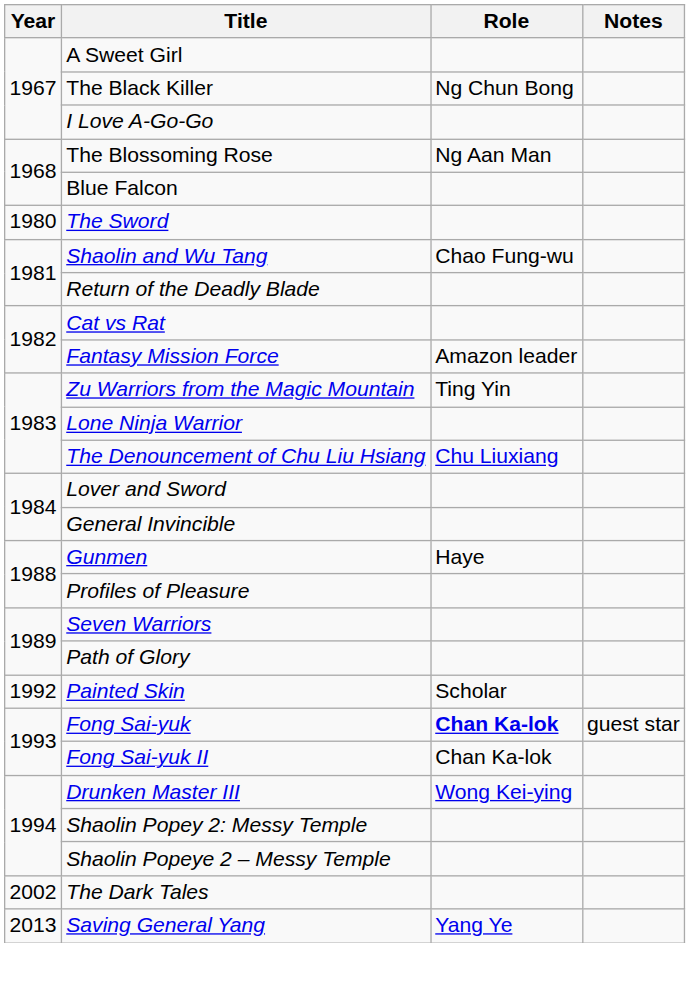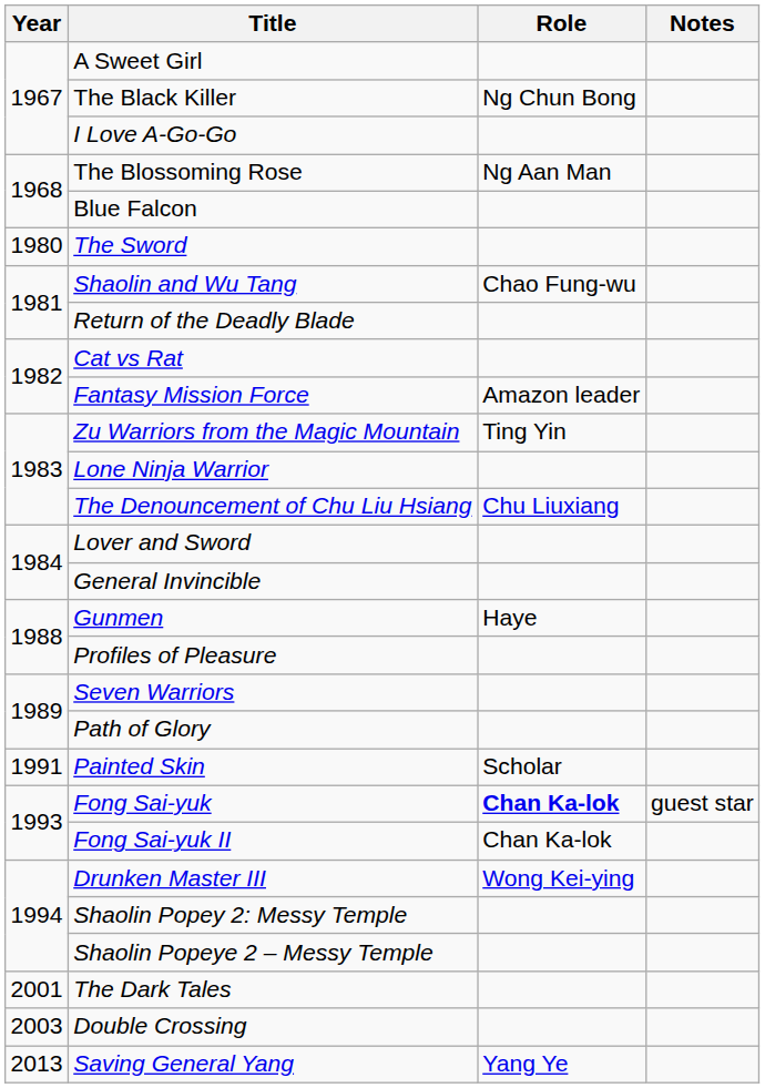 <table class="wikitable sortable">
 <tr>
 <th>Year</th>
 <th>Title</th>
 <th>Role</th>
 <th class="unsortable">Notes</th>
 </tr>
 <tr>
 <td rowspan="3">1967</td>
 <td>A Sweet Girl</td>
 <td></td>
 <td></td>
 </tr>
 <tr>
 <td>The Black Killer</td>
 <td>Ng Chun Bong</td>
 <td></td>
 </tr>
 <tr>
 <td><em>I Love A-Go-Go</em></td>
 <td></td>
 <td></td>
 </tr>
 <tr>
 <td rowspan="2">1968</td>
 <td>The Blossoming Rose</td>
 <td>Ng Aan Man</td>
 <td></td>
 </tr>
 <tr>
 <td>Blue Falcon</td>
 <td></td>
 <td></td>
 </tr>
 <tr>
 <td>1980</td>
 <td><em><a href='#'>The Sword</a></em></td>
 <td></td>
 <td></td>
 </tr>
 <tr>
 <td rowspan="2">1981</td>
 <td><em><a href='#'>Shaolin and Wu Tang</a></em></td>
 <td>Chao Fung-wu</td>
 <td></td>
 </tr>
 <tr>
 <td><em>Return of the Deadly Blade</em></td>
 <td></td>
 <td></td>
 </tr>
 <tr>
 <td rowspan="2">1982</td>
 <td><em><a href='#'>Cat vs Rat</a></em></td>
 <td></td>
 <td></td>
 </tr>
 <tr>
 <td><em><a href='#'>Fantasy Mission Force</a></em></td>
 <td>Amazon leader</td>
 <td></td>
 </tr>
 <tr>
 <td rowspan="3">1983</td>
 <td><em><a href='#'>Zu Warriors from the Magic Mountain</a></em></td>
 <td>Ting Yin</td>
 <td></td>
 </tr>
 <tr>
 <td><em><a href='#'>Lone Ninja Warrior</a></em></td>
 <td></td>
 <td></td>
 </tr>
 <tr>
 <td><em><a href='#'>The Denouncement of Chu Liu Hsiang</a></em></td>
 <td><a href='#'>Chu Liuxiang</a></td>
 <td></td>
 </tr>
 <tr>
 <td rowspan="2">1984</td>
 <td><em>Lover and Sword</em></td>
 <td></td>
 <td></td>
 </tr>
 <tr>
 <td><em>General Invincible</em></td>
 <td></td>
 <td></td>
 </tr>
 <tr>
 <td rowspan="2">1988</td>
 <td><em><a href='#'>Gunmen</a></em></td>
 <td>Haye</td>
 <td></td>
 </tr>
 <tr>
 <td><em>Profiles of Pleasure</em></td>
 <td></td>
 <td></td>
 </tr>
 <tr>
 <td rowspan="2">1989</td>
 <td><em><a href='#'>Seven Warriors</a></em></td>
 <td></td>
 <td></td>
 </tr>
 <tr>
 <td><em>Path of Glory</em></td>
 <td></td>
 <td></td>
 </tr>
 <tr>
-<td>1992</td>
+<td>1991</td>
 <td><em><a href='#'>Painted Skin</a></em></td>
 <td>Scholar</td>
 <td></td>
 </tr>
 <tr>
 <td rowspan="2">1993</td>
 <td><em><a href='#'>Fong Sai-yuk</a></em></td>
 <td><strong><a href='#'>Chan Ka-lok</a></strong></td>
 <td>guest star</td>
 </tr>
 <tr>
 <td><em><a href='#'>Fong Sai-yuk II</a></em></td>
 <td>Chan Ka-lok</td>
 <td></td>
 </tr>
 <tr>
 <td rowspan="3">1994</td>
 <td><em><a href='#'>Drunken Master III</a></em></td>
 <td><a href='#'>Wong Kei-ying</a></td>
 <td></td>
 </tr>
 <tr>
 <td><em>Shaolin Popey 2: Messy Temple</em></td>
 <td></td>
 <td></td>
 </tr>
 <tr>
 <td><em>Shaolin Popeye 2 – Messy Temple</em></td>
 <td></td>
 <td></td>
 </tr>
 <tr>
-<td>2002</td>
+<td>2001</td>
 <td><em>The Dark Tales</em></td>
+<td></td>
+<td></td>
+</tr>
+<tr>
+<td>2003</td>
+<td><em>Double Crossing</em></td>
 <td></td>
 <td></td>
 </tr>
 <tr>
 <td>2013</td>
 <td><em><a href='#'>Saving General Yang</a></em></td>
 <td><a href='#'>Yang Ye</a></td>
 <td></td>
 </tr>
 </table>
